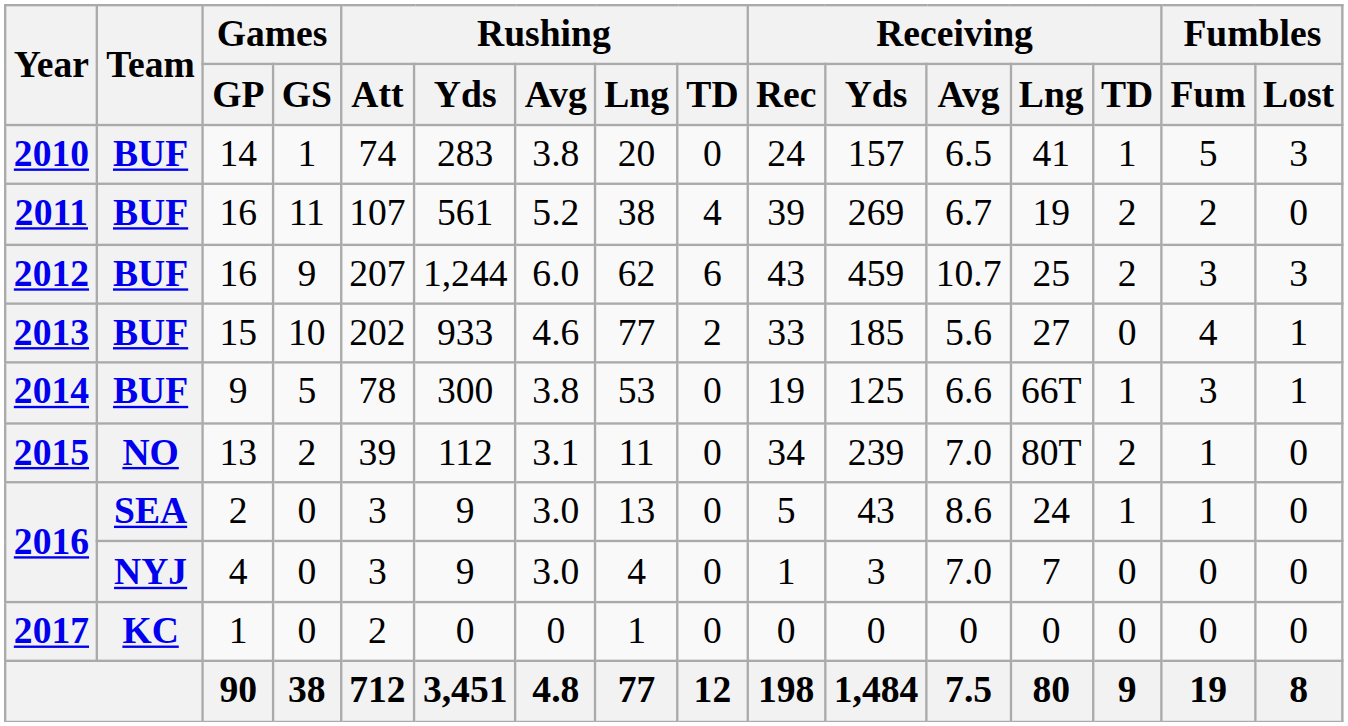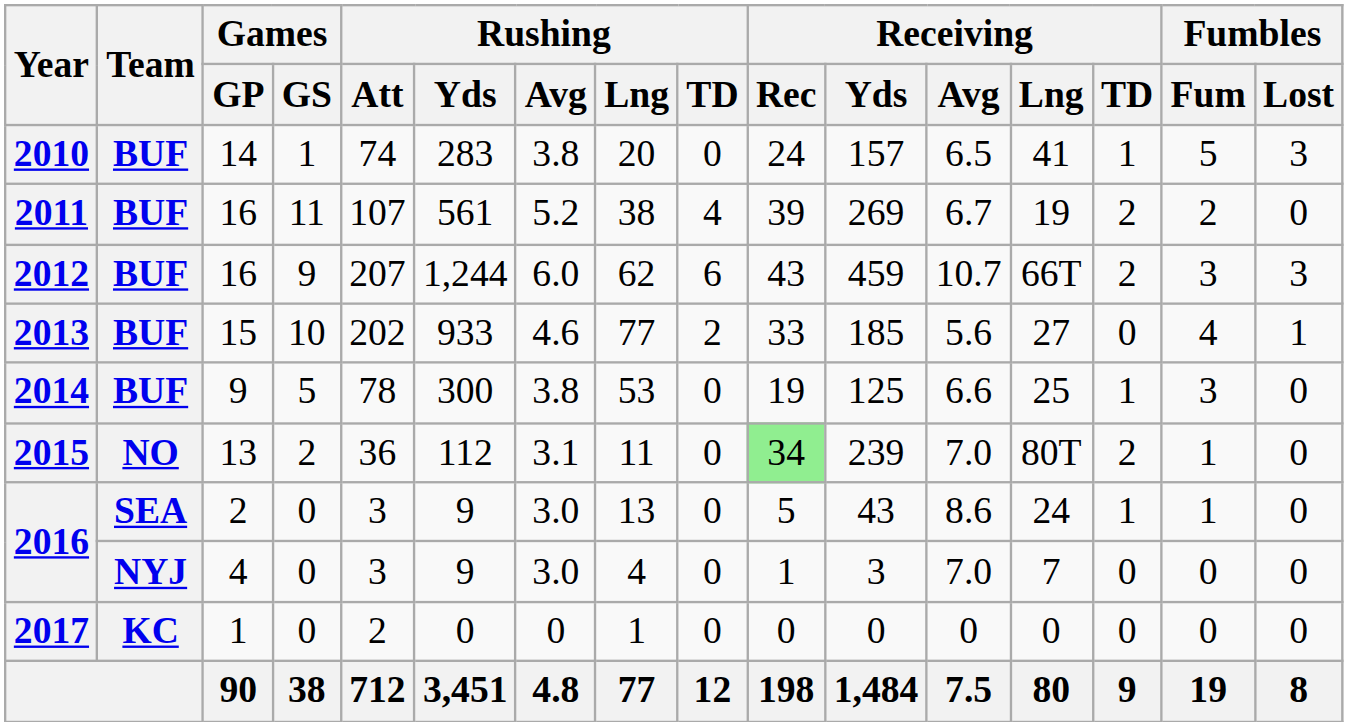 <table class=wikitable style="text-align:center;">
 <tr>
 <th rowspan="2">Year</th>
 <th rowspan="2">Team</th>
 <th colspan="2">Games</th>
 <th colspan="5">Rushing</th>
 <th colspan="5">Receiving</th>
 <th colspan="2">Fumbles</th>
 </tr>
 <tr>
 <th>GP</th>
 <th>GS</th>
 <th>Att</th>
 <th>Yds</th>
 <th>Avg</th>
 <th>Lng</th>
 <th>TD</th>
 <th>Rec</th>
 <th>Yds</th>
 <th>Avg</th>
 <th>Lng</th>
 <th>TD</th>
 <th>Fum</th>
 <th>Lost</th>
 </tr>
 <tr>
 <th><a href='#'>2010</a></th>
 <th><a href='#'>BUF</a></th>
 <td>14</td>
 <td>1</td>
 <td>74</td>
 <td>283</td>
 <td>3.8</td>
 <td>20</td>
 <td>0</td>
 <td>24</td>
 <td>157</td>
 <td>6.5</td>
 <td>41</td>
 <td>1</td>
 <td>5</td>
 <td>3</td>
 </tr>
 <tr>
 <th><a href='#'>2011</a></th>
 <th><a href='#'>BUF</a></th>
 <td>16</td>
 <td>11</td>
 <td>107</td>
 <td>561</td>
 <td>5.2</td>
 <td>38</td>
 <td>4</td>
 <td>39</td>
 <td>269</td>
 <td>6.7</td>
 <td>19</td>
 <td>2</td>
 <td>2</td>
 <td>0</td>
 </tr>
 <tr>
 <th><a href='#'>2012</a></th>
 <th><a href='#'>BUF</a></th>
 <td>16</td>
 <td>9</td>
 <td>207</td>
 <td>1,244</td>
 <td>6.0</td>
 <td>62</td>
 <td>6</td>
 <td>43</td>
 <td>459</td>
 <td>10.7</td>
-<td>25</td>
+<td>66T</td>
 <td>2</td>
 <td>3</td>
 <td>3</td>
 </tr>
 <tr>
 <th><a href='#'>2013</a></th>
 <th><a href='#'>BUF</a></th>
 <td>15</td>
 <td>10</td>
 <td>202</td>
 <td>933</td>
 <td>4.6</td>
 <td>77</td>
 <td>2</td>
 <td>33</td>
 <td>185</td>
 <td>5.6</td>
 <td>27</td>
 <td>0</td>
 <td>4</td>
 <td>1</td>
 </tr>
 <tr>
 <th><a href='#'>2014</a></th>
 <th><a href='#'>BUF</a></th>
 <td>9</td>
 <td>5</td>
 <td>78</td>
 <td>300</td>
 <td>3.8</td>
 <td>53</td>
 <td>0</td>
 <td>19</td>
 <td>125</td>
 <td>6.6</td>
-<td>66T</td>
+<td>25</td>
 <td>1</td>
 <td>3</td>
-<td>1</td>
+<td>0</td>
 </tr>
 <tr>
 <th><a href='#'>2015</a></th>
 <th><a href='#'>NO</a></th>
 <td>13</td>
 <td>2</td>
-<td>39</td>
+<td>36</td>
 <td>112</td>
 <td>3.1</td>
 <td>11</td>
 <td>0</td>
-<td>34</td>
+<td style="background: lightgreen;">34</td>
 <td>239</td>
 <td>7.0</td>
 <td>80T</td>
 <td>2</td>
 <td>1</td>
 <td>0</td>
 </tr>
 <tr>
 <th rowspan="2"><a href='#'>2016</a></th>
 <th><a href='#'>SEA</a></th>
 <td>2</td>
 <td>0</td>
 <td>3</td>
 <td>9</td>
 <td>3.0</td>
 <td>13</td>
 <td>0</td>
 <td>5</td>
 <td>43</td>
 <td>8.6</td>
 <td>24</td>
 <td>1</td>
 <td>1</td>
 <td>0</td>
 </tr>
 <tr>
 <th><a href='#'>NYJ</a></th>
 <td>4</td>
 <td>0</td>
 <td>3</td>
 <td>9</td>
 <td>3.0</td>
 <td>4</td>
 <td>0</td>
 <td>1</td>
 <td>3</td>
 <td>7.0</td>
 <td>7</td>
 <td>0</td>
 <td>0</td>
 <td>0</td>
 </tr>
 <tr>
 <th><a href='#'>2017</a></th>
 <th><a href='#'>KC</a></th>
 <td>1</td>
 <td>0</td>
 <td>2</td>
 <td>0</td>
 <td>0</td>
 <td>1</td>
 <td>0</td>
 <td>0</td>
 <td>0</td>
 <td>0</td>
 <td>0</td>
 <td>0</td>
 <td>0</td>
 <td>0</td>
 </tr>
 <tr>
 <th colspan="2"></th>
 <th>90</th>
 <th>38</th>
 <th>712</th>
 <th>3,451</th>
 <th>4.8</th>
 <th>77</th>
 <th>12</th>
 <th>198</th>
 <th>1,484</th>
 <th>7.5</th>
 <th>80</th>
 <th>9</th>
 <th>19</th>
 <th>8</th>
 </tr>
 </table>
